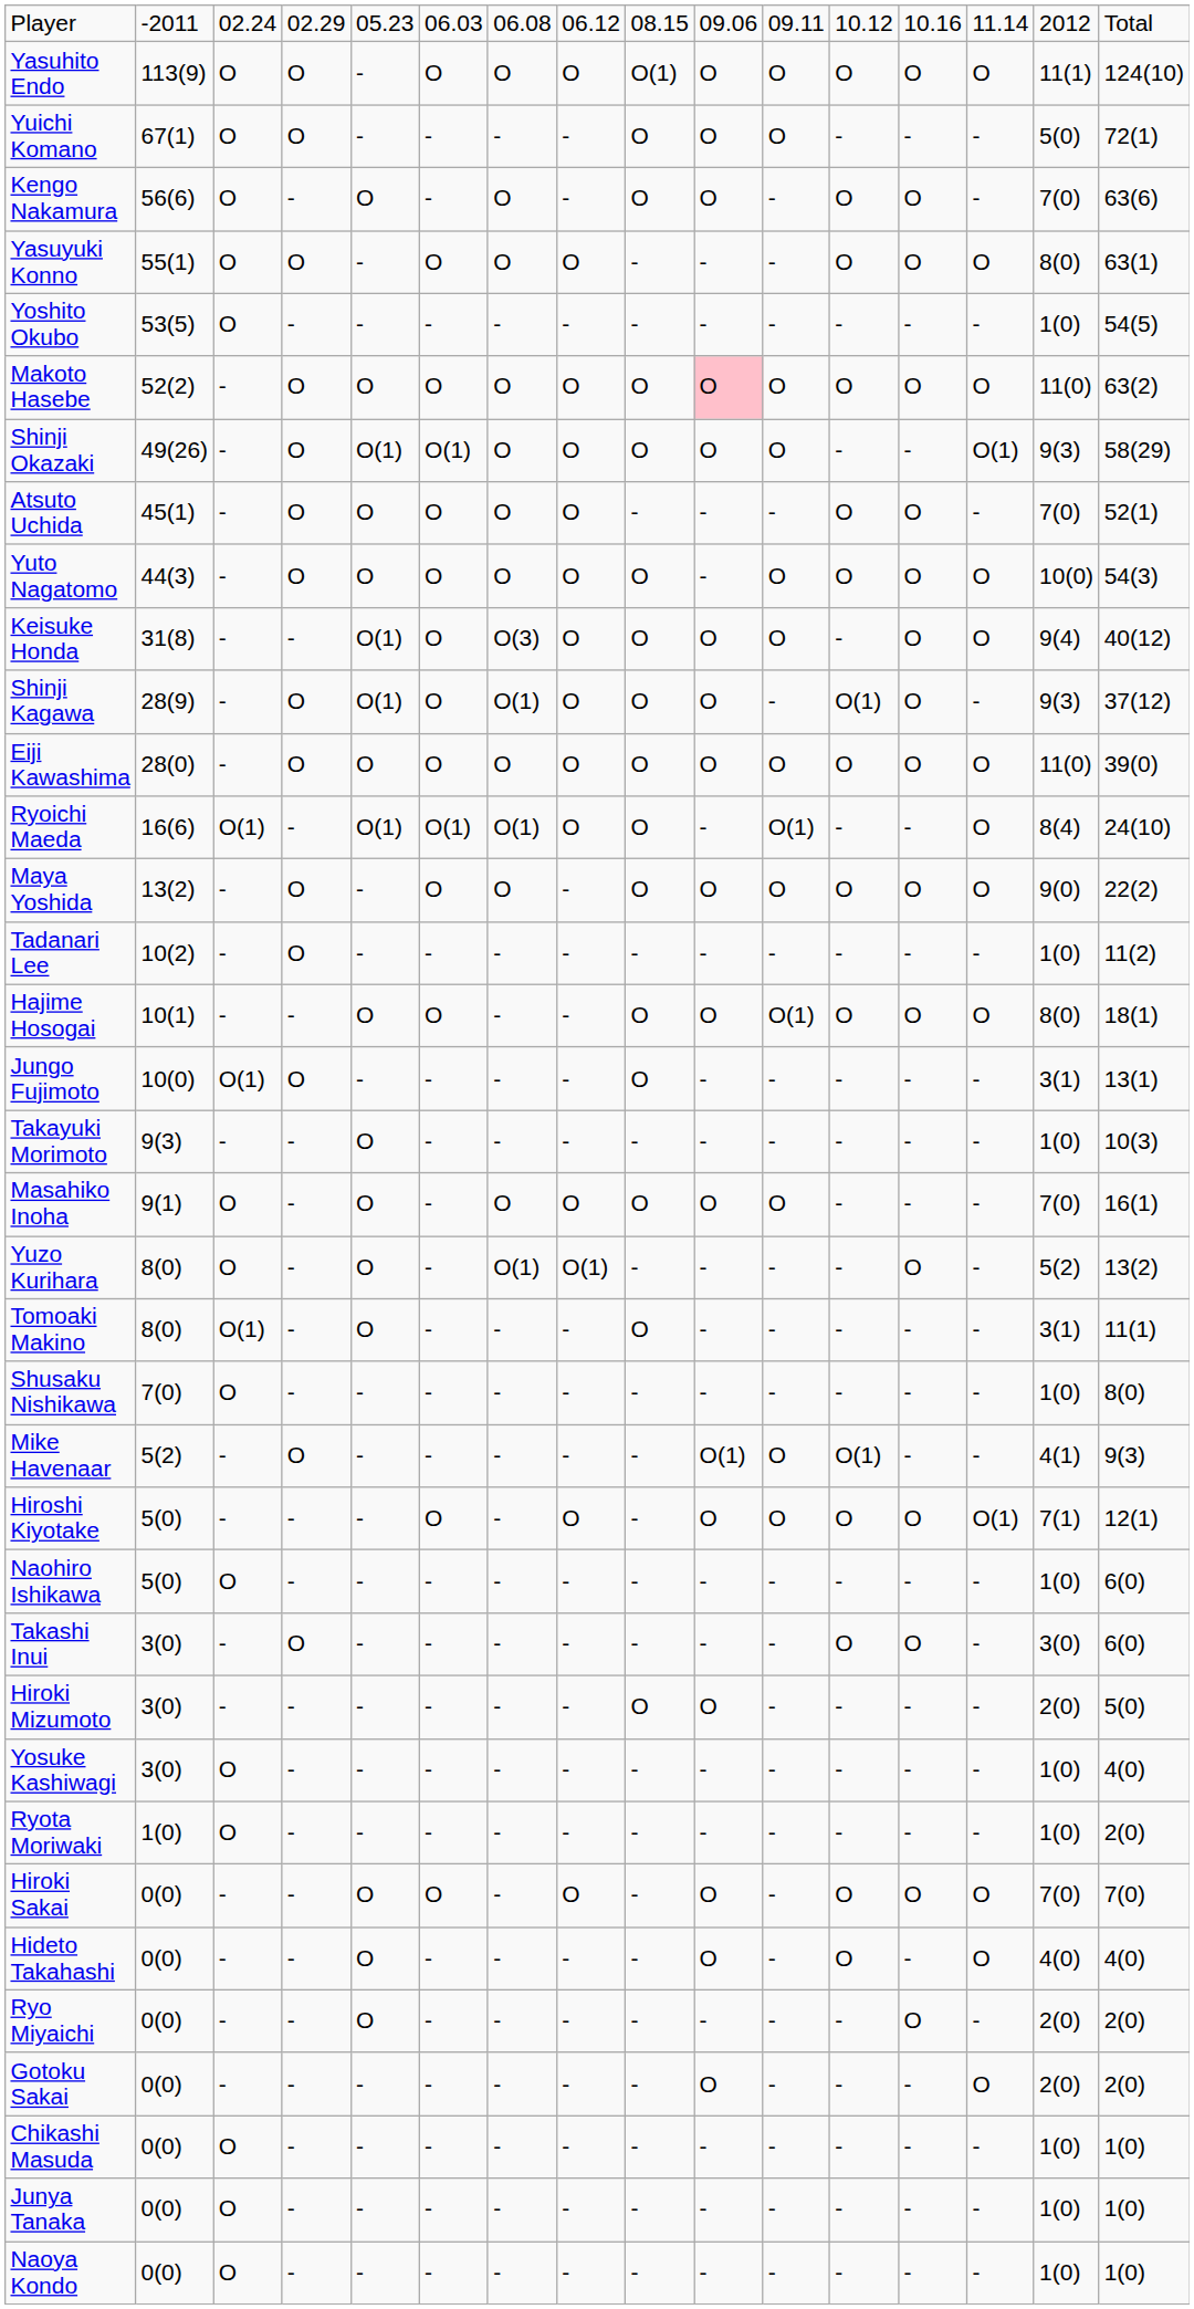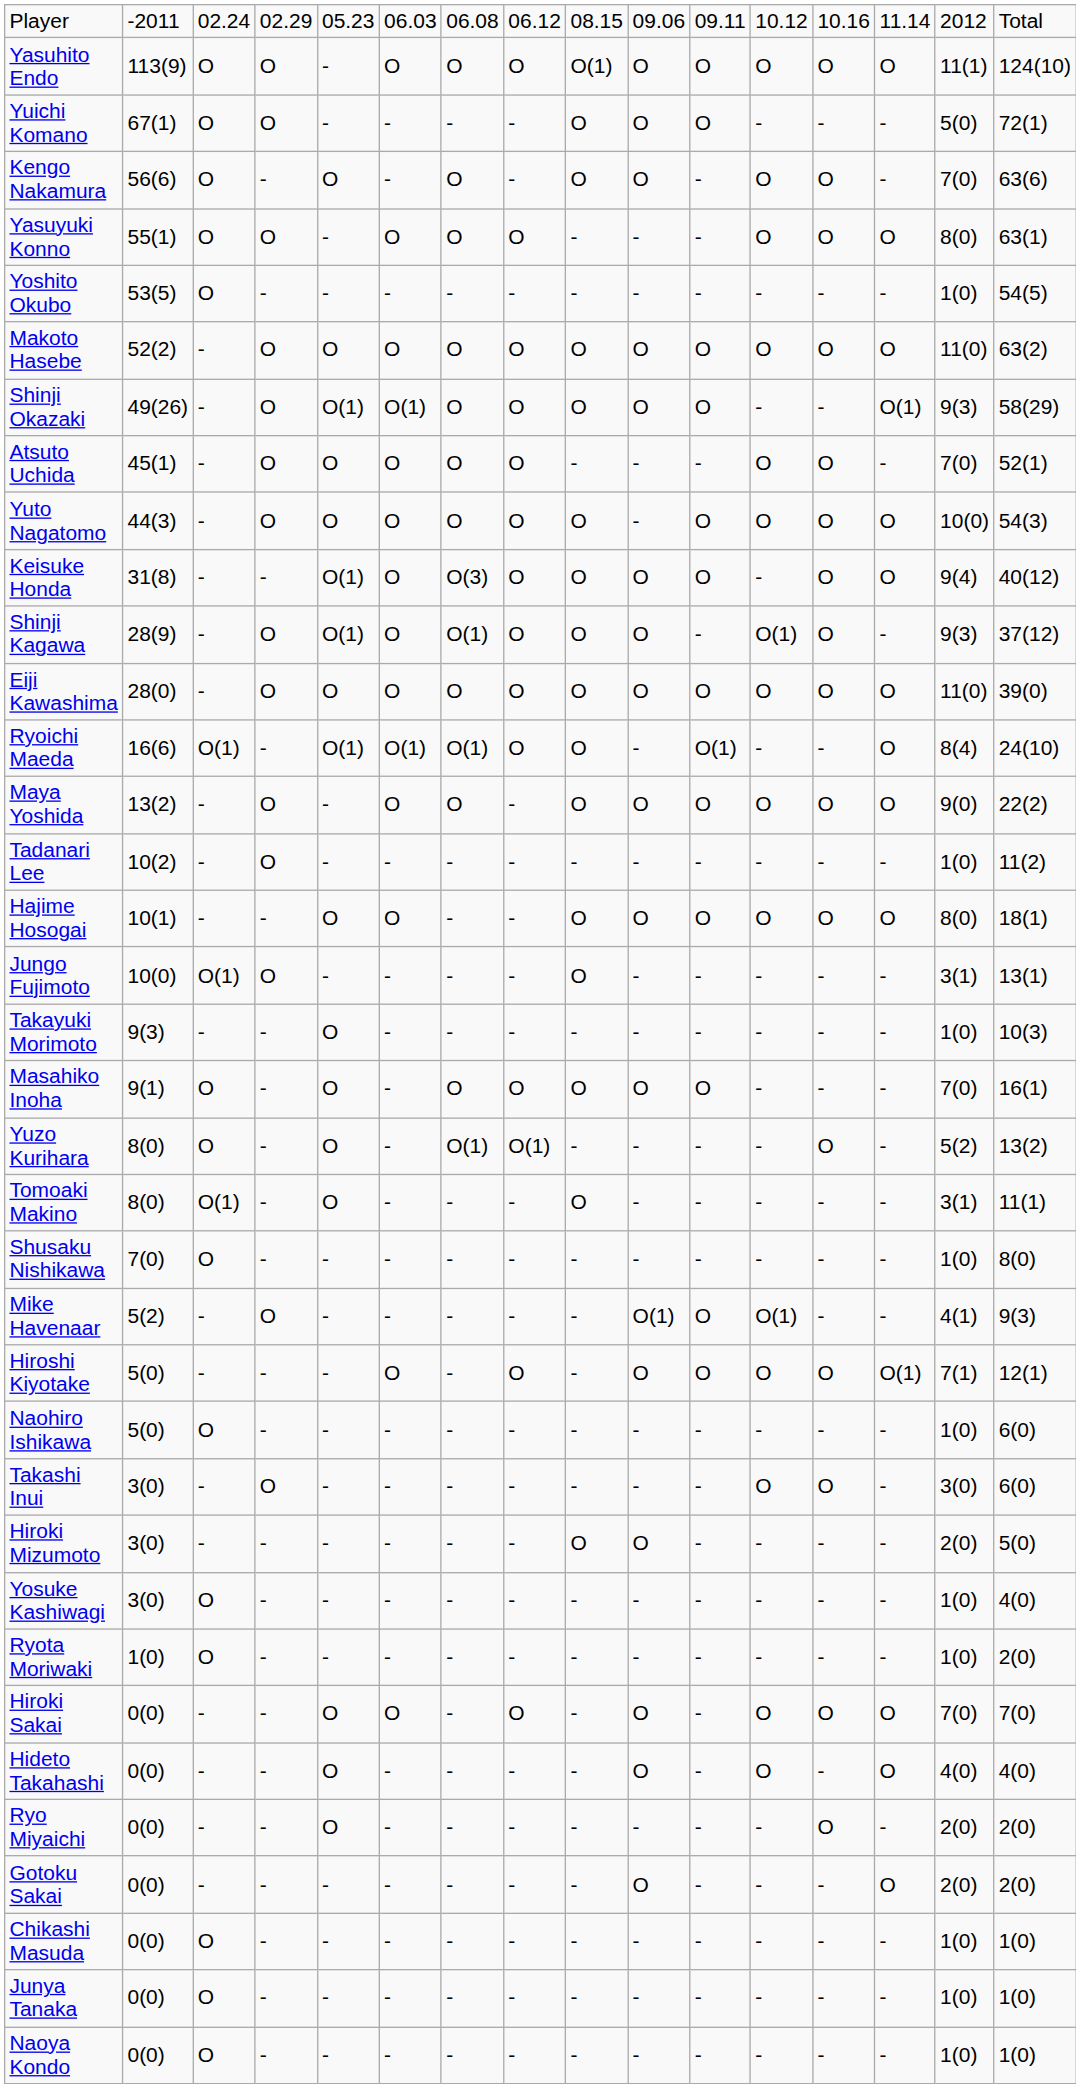 <table class="wikitable" style="text-align:left;">
 <tr>
 <td>Player</td>
 <td>-2011</td>
 <td>02.24</td>
 <td>02.29</td>
 <td>05.23</td>
 <td>06.03</td>
 <td>06.08</td>
 <td>06.12</td>
 <td>08.15</td>
 <td>09.06</td>
 <td>09.11</td>
 <td>10.12</td>
 <td>10.16</td>
 <td>11.14</td>
 <td>2012</td>
 <td>Total</td>
 </tr>
 <tr>
 <td><a href='#'>Yasuhito Endo</a></td>
 <td>113(9)</td>
 <td>O</td>
 <td>O</td>
 <td>-</td>
 <td>O</td>
 <td>O</td>
 <td>O</td>
 <td>O(1)</td>
 <td>O</td>
 <td>O</td>
 <td>O</td>
 <td>O</td>
 <td>O</td>
 <td>11(1)</td>
 <td>124(10)</td>
 </tr>
 <tr>
 <td><a href='#'>Yuichi Komano</a></td>
 <td>67(1)</td>
 <td>O</td>
 <td>O</td>
 <td>-</td>
 <td>-</td>
 <td>-</td>
 <td>-</td>
 <td>O</td>
 <td>O</td>
 <td>O</td>
 <td>-</td>
 <td>-</td>
 <td>-</td>
 <td>5(0)</td>
 <td>72(1)</td>
 </tr>
 <tr>
 <td><a href='#'>Kengo Nakamura</a></td>
 <td>56(6)</td>
 <td>O</td>
 <td>-</td>
 <td>O</td>
 <td>-</td>
 <td>O</td>
 <td>-</td>
 <td>O</td>
 <td>O</td>
 <td>-</td>
 <td>O</td>
 <td>O</td>
 <td>-</td>
 <td>7(0)</td>
 <td>63(6)</td>
 </tr>
 <tr>
 <td><a href='#'>Yasuyuki Konno</a></td>
 <td>55(1)</td>
 <td>O</td>
 <td>O</td>
 <td>-</td>
 <td>O</td>
 <td>O</td>
 <td>O</td>
 <td>-</td>
 <td>-</td>
 <td>-</td>
 <td>O</td>
 <td>O</td>
 <td>O</td>
 <td>8(0)</td>
 <td>63(1)</td>
 </tr>
 <tr>
 <td><a href='#'>Yoshito Okubo</a></td>
 <td>53(5)</td>
 <td>O</td>
 <td>-</td>
 <td>-</td>
 <td>-</td>
 <td>-</td>
 <td>-</td>
 <td>-</td>
 <td>-</td>
 <td>-</td>
 <td>-</td>
 <td>-</td>
 <td>-</td>
 <td>1(0)</td>
 <td>54(5)</td>
 </tr>
 <tr>
 <td><a href='#'>Makoto Hasebe</a></td>
 <td>52(2)</td>
 <td>-</td>
 <td>O</td>
 <td>O</td>
 <td>O</td>
 <td>O</td>
 <td>O</td>
 <td>O</td>
-<td style="background: pink;">O</td>
+<td>O</td>
 <td>O</td>
 <td>O</td>
 <td>O</td>
 <td>O</td>
 <td>11(0)</td>
 <td>63(2)</td>
 </tr>
 <tr>
 <td><a href='#'>Shinji Okazaki</a></td>
 <td>49(26)</td>
 <td>-</td>
 <td>O</td>
 <td>O(1)</td>
 <td>O(1)</td>
 <td>O</td>
 <td>O</td>
 <td>O</td>
 <td>O</td>
 <td>O</td>
 <td>-</td>
 <td>-</td>
 <td>O(1)</td>
 <td>9(3)</td>
 <td>58(29)</td>
 </tr>
 <tr>
 <td><a href='#'>Atsuto Uchida</a></td>
 <td>45(1)</td>
 <td>-</td>
 <td>O</td>
 <td>O</td>
 <td>O</td>
 <td>O</td>
 <td>O</td>
 <td>-</td>
 <td>-</td>
 <td>-</td>
 <td>O</td>
 <td>O</td>
 <td>-</td>
 <td>7(0)</td>
 <td>52(1)</td>
 </tr>
 <tr>
 <td><a href='#'>Yuto Nagatomo</a></td>
 <td>44(3)</td>
 <td>-</td>
 <td>O</td>
 <td>O</td>
 <td>O</td>
 <td>O</td>
 <td>O</td>
 <td>O</td>
 <td>-</td>
 <td>O</td>
 <td>O</td>
 <td>O</td>
 <td>O</td>
 <td>10(0)</td>
 <td>54(3)</td>
 </tr>
 <tr>
 <td><a href='#'>Keisuke Honda</a></td>
 <td>31(8)</td>
 <td>-</td>
 <td>-</td>
 <td>O(1)</td>
 <td>O</td>
 <td>O(3)</td>
 <td>O</td>
 <td>O</td>
 <td>O</td>
 <td>O</td>
 <td>-</td>
 <td>O</td>
 <td>O</td>
 <td>9(4)</td>
 <td>40(12)</td>
 </tr>
 <tr>
 <td><a href='#'>Shinji Kagawa</a></td>
 <td>28(9)</td>
 <td>-</td>
 <td>O</td>
 <td>O(1)</td>
 <td>O</td>
 <td>O(1)</td>
 <td>O</td>
 <td>O</td>
 <td>O</td>
 <td>-</td>
 <td>O(1)</td>
 <td>O</td>
 <td>-</td>
 <td>9(3)</td>
 <td>37(12)</td>
 </tr>
 <tr>
 <td><a href='#'>Eiji Kawashima</a></td>
 <td>28(0)</td>
 <td>-</td>
 <td>O</td>
 <td>O</td>
 <td>O</td>
 <td>O</td>
 <td>O</td>
 <td>O</td>
 <td>O</td>
 <td>O</td>
 <td>O</td>
 <td>O</td>
 <td>O</td>
 <td>11(0)</td>
 <td>39(0)</td>
 </tr>
 <tr>
 <td><a href='#'>Ryoichi Maeda</a></td>
 <td>16(6)</td>
 <td>O(1)</td>
 <td>-</td>
 <td>O(1)</td>
 <td>O(1)</td>
 <td>O(1)</td>
 <td>O</td>
 <td>O</td>
 <td>-</td>
 <td>O(1)</td>
 <td>-</td>
 <td>-</td>
 <td>O</td>
 <td>8(4)</td>
 <td>24(10)</td>
 </tr>
 <tr>
 <td><a href='#'>Maya Yoshida</a></td>
 <td>13(2)</td>
 <td>-</td>
 <td>O</td>
 <td>-</td>
 <td>O</td>
 <td>O</td>
 <td>-</td>
 <td>O</td>
 <td>O</td>
 <td>O</td>
 <td>O</td>
 <td>O</td>
 <td>O</td>
 <td>9(0)</td>
 <td>22(2)</td>
 </tr>
 <tr>
 <td><a href='#'>Tadanari Lee</a></td>
 <td>10(2)</td>
 <td>-</td>
 <td>O</td>
 <td>-</td>
 <td>-</td>
 <td>-</td>
 <td>-</td>
 <td>-</td>
 <td>-</td>
 <td>-</td>
 <td>-</td>
 <td>-</td>
 <td>-</td>
 <td>1(0)</td>
 <td>11(2)</td>
 </tr>
 <tr>
 <td><a href='#'>Hajime Hosogai</a></td>
 <td>10(1)</td>
 <td>-</td>
 <td>-</td>
 <td>O</td>
 <td>O</td>
 <td>-</td>
 <td>-</td>
 <td>O</td>
 <td>O</td>
-<td>O(1)</td>
+<td>O</td>
 <td>O</td>
 <td>O</td>
 <td>O</td>
 <td>8(0)</td>
 <td>18(1)</td>
 </tr>
 <tr>
 <td><a href='#'>Jungo Fujimoto</a></td>
 <td>10(0)</td>
 <td>O(1)</td>
 <td>O</td>
 <td>-</td>
 <td>-</td>
 <td>-</td>
 <td>-</td>
 <td>O</td>
 <td>-</td>
 <td>-</td>
 <td>-</td>
 <td>-</td>
 <td>-</td>
 <td>3(1)</td>
 <td>13(1)</td>
 </tr>
 <tr>
 <td><a href='#'>Takayuki Morimoto</a></td>
 <td>9(3)</td>
 <td>-</td>
 <td>-</td>
 <td>O</td>
 <td>-</td>
 <td>-</td>
 <td>-</td>
 <td>-</td>
 <td>-</td>
 <td>-</td>
 <td>-</td>
 <td>-</td>
 <td>-</td>
 <td>1(0)</td>
 <td>10(3)</td>
 </tr>
 <tr>
 <td><a href='#'>Masahiko Inoha</a></td>
 <td>9(1)</td>
 <td>O</td>
 <td>-</td>
 <td>O</td>
 <td>-</td>
 <td>O</td>
 <td>O</td>
 <td>O</td>
 <td>O</td>
 <td>O</td>
 <td>-</td>
 <td>-</td>
 <td>-</td>
 <td>7(0)</td>
 <td>16(1)</td>
 </tr>
 <tr>
 <td><a href='#'>Yuzo Kurihara</a></td>
 <td>8(0)</td>
 <td>O</td>
 <td>-</td>
 <td>O</td>
 <td>-</td>
 <td>O(1)</td>
 <td>O(1)</td>
 <td>-</td>
 <td>-</td>
 <td>-</td>
 <td>-</td>
 <td>O</td>
 <td>-</td>
 <td>5(2)</td>
 <td>13(2)</td>
 </tr>
 <tr>
 <td><a href='#'>Tomoaki Makino</a></td>
 <td>8(0)</td>
 <td>O(1)</td>
 <td>-</td>
 <td>O</td>
 <td>-</td>
 <td>-</td>
 <td>-</td>
 <td>O</td>
 <td>-</td>
 <td>-</td>
 <td>-</td>
 <td>-</td>
 <td>-</td>
 <td>3(1)</td>
 <td>11(1)</td>
 </tr>
 <tr>
 <td><a href='#'>Shusaku Nishikawa</a></td>
 <td>7(0)</td>
 <td>O</td>
 <td>-</td>
 <td>-</td>
 <td>-</td>
 <td>-</td>
 <td>-</td>
 <td>-</td>
 <td>-</td>
 <td>-</td>
 <td>-</td>
 <td>-</td>
 <td>-</td>
 <td>1(0)</td>
 <td>8(0)</td>
 </tr>
 <tr>
 <td><a href='#'>Mike Havenaar</a></td>
 <td>5(2)</td>
 <td>-</td>
 <td>O</td>
 <td>-</td>
 <td>-</td>
 <td>-</td>
 <td>-</td>
 <td>-</td>
 <td>O(1)</td>
 <td>O</td>
 <td>O(1)</td>
 <td>-</td>
 <td>-</td>
 <td>4(1)</td>
 <td>9(3)</td>
 </tr>
 <tr>
 <td><a href='#'>Hiroshi Kiyotake</a></td>
 <td>5(0)</td>
 <td>-</td>
 <td>-</td>
 <td>-</td>
 <td>O</td>
 <td>-</td>
 <td>O</td>
 <td>-</td>
 <td>O</td>
 <td>O</td>
 <td>O</td>
 <td>O</td>
 <td>O(1)</td>
 <td>7(1)</td>
 <td>12(1)</td>
 </tr>
 <tr>
 <td><a href='#'>Naohiro Ishikawa</a></td>
 <td>5(0)</td>
 <td>O</td>
 <td>-</td>
 <td>-</td>
 <td>-</td>
 <td>-</td>
 <td>-</td>
 <td>-</td>
 <td>-</td>
 <td>-</td>
 <td>-</td>
 <td>-</td>
 <td>-</td>
 <td>1(0)</td>
 <td>6(0)</td>
 </tr>
 <tr>
 <td><a href='#'>Takashi Inui</a></td>
 <td>3(0)</td>
 <td>-</td>
 <td>O</td>
 <td>-</td>
 <td>-</td>
 <td>-</td>
 <td>-</td>
 <td>-</td>
 <td>-</td>
 <td>-</td>
 <td>O</td>
 <td>O</td>
 <td>-</td>
 <td>3(0)</td>
 <td>6(0)</td>
 </tr>
 <tr>
 <td><a href='#'>Hiroki Mizumoto</a></td>
 <td>3(0)</td>
 <td>-</td>
 <td>-</td>
 <td>-</td>
 <td>-</td>
 <td>-</td>
 <td>-</td>
 <td>O</td>
 <td>O</td>
 <td>-</td>
 <td>-</td>
 <td>-</td>
 <td>-</td>
 <td>2(0)</td>
 <td>5(0)</td>
 </tr>
 <tr>
 <td><a href='#'>Yosuke Kashiwagi</a></td>
 <td>3(0)</td>
 <td>O</td>
 <td>-</td>
 <td>-</td>
 <td>-</td>
 <td>-</td>
 <td>-</td>
 <td>-</td>
 <td>-</td>
 <td>-</td>
 <td>-</td>
 <td>-</td>
 <td>-</td>
 <td>1(0)</td>
 <td>4(0)</td>
 </tr>
 <tr>
 <td><a href='#'>Ryota Moriwaki</a></td>
 <td>1(0)</td>
 <td>O</td>
 <td>-</td>
 <td>-</td>
 <td>-</td>
 <td>-</td>
 <td>-</td>
 <td>-</td>
 <td>-</td>
 <td>-</td>
 <td>-</td>
 <td>-</td>
 <td>-</td>
 <td>1(0)</td>
 <td>2(0)</td>
 </tr>
 <tr>
 <td><a href='#'>Hiroki Sakai</a></td>
 <td>0(0)</td>
 <td>-</td>
 <td>-</td>
 <td>O</td>
 <td>O</td>
 <td>-</td>
 <td>O</td>
 <td>-</td>
 <td>O</td>
 <td>-</td>
 <td>O</td>
 <td>O</td>
 <td>O</td>
 <td>7(0)</td>
 <td>7(0)</td>
 </tr>
 <tr>
 <td><a href='#'>Hideto Takahashi</a></td>
 <td>0(0)</td>
 <td>-</td>
 <td>-</td>
 <td>O</td>
 <td>-</td>
 <td>-</td>
 <td>-</td>
 <td>-</td>
 <td>O</td>
 <td>-</td>
 <td>O</td>
 <td>-</td>
 <td>O</td>
 <td>4(0)</td>
 <td>4(0)</td>
 </tr>
 <tr>
 <td><a href='#'>Ryo Miyaichi</a></td>
 <td>0(0)</td>
 <td>-</td>
 <td>-</td>
 <td>O</td>
 <td>-</td>
 <td>-</td>
 <td>-</td>
 <td>-</td>
 <td>-</td>
 <td>-</td>
 <td>-</td>
 <td>O</td>
 <td>-</td>
 <td>2(0)</td>
 <td>2(0)</td>
 </tr>
 <tr>
 <td><a href='#'>Gotoku Sakai</a></td>
 <td>0(0)</td>
 <td>-</td>
 <td>-</td>
 <td>-</td>
 <td>-</td>
 <td>-</td>
 <td>-</td>
 <td>-</td>
 <td>O</td>
 <td>-</td>
 <td>-</td>
 <td>-</td>
 <td>O</td>
 <td>2(0)</td>
 <td>2(0)</td>
 </tr>
 <tr>
 <td><a href='#'>Chikashi Masuda</a></td>
 <td>0(0)</td>
 <td>O</td>
 <td>-</td>
 <td>-</td>
 <td>-</td>
 <td>-</td>
 <td>-</td>
 <td>-</td>
 <td>-</td>
 <td>-</td>
 <td>-</td>
 <td>-</td>
 <td>-</td>
 <td>1(0)</td>
 <td>1(0)</td>
 </tr>
 <tr>
 <td><a href='#'>Junya Tanaka</a></td>
 <td>0(0)</td>
 <td>O</td>
 <td>-</td>
 <td>-</td>
 <td>-</td>
 <td>-</td>
 <td>-</td>
 <td>-</td>
 <td>-</td>
 <td>-</td>
 <td>-</td>
 <td>-</td>
 <td>-</td>
 <td>1(0)</td>
 <td>1(0)</td>
 </tr>
 <tr>
 <td><a href='#'>Naoya Kondo</a></td>
 <td>0(0)</td>
 <td>O</td>
 <td>-</td>
 <td>-</td>
 <td>-</td>
 <td>-</td>
 <td>-</td>
 <td>-</td>
 <td>-</td>
 <td>-</td>
 <td>-</td>
 <td>-</td>
 <td>-</td>
 <td>1(0)</td>
 <td>1(0)</td>
 </tr>
 </table>
